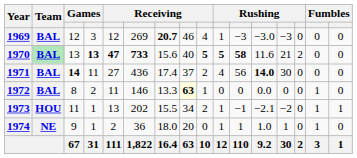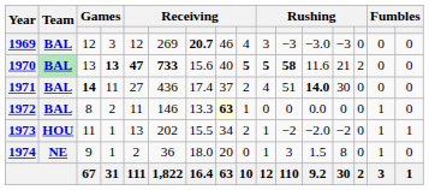 <table class="wikitable" style="text-align:center;">
 <tr>
 <th rowspan="2">Year</th>
 <th rowspan="2">Team</th>
 <th colspan="2">Games</th>
 <th colspan="5">Receiving</th>
 <th colspan="5">Rushing</th>
 <th colspan="2">Fumbles</th>
 </tr>
 <tr>
 <th></th>
 <th></th>
 <th></th>
 <th></th>
 <th></th>
 <th></th>
 <th></th>
 <th></th>
 <th></th>
 <th></th>
 <th></th>
 <th></th>
 <th></th>
 <th></th>
 </tr>
 <tr>
 <th><a href='#'>1969</a></th>
 <th><a href='#'>BAL</a></th>
 <td>12</td>
 <td>3</td>
 <td>12</td>
 <td>269</td>
 <td><strong>20.7</strong></td>
 <td>46</td>
 <td>4</td>
-<td>1</td>
+<td>3</td>
 <td>−3</td>
 <td>−3.0</td>
 <td>−3</td>
 <td>0</td>
 <td>0</td>
 <td>0</td>
 </tr>
 <tr>
 <th><a href='#'>1970</a></th>
 <th style="background:#afe6ba;"><a href='#'>BAL</a></th>
 <td>13</td>
 <td><strong>13</strong></td>
 <td><strong>47</strong></td>
 <td><strong>733</strong></td>
 <td>15.6</td>
 <td>40</td>
 <td><strong>5</strong></td>
 <td><strong>5</strong></td>
 <td><strong>58</strong></td>
 <td>11.6</td>
 <td>21</td>
 <td>2</td>
 <td>0</td>
 <td>0</td>
 </tr>
 <tr>
 <th><a href='#'>1971</a></th>
 <th><a href='#'>BAL</a></th>
 <td><strong>14</strong></td>
 <td>11</td>
 <td>27</td>
 <td>436</td>
 <td>17.4</td>
 <td>37</td>
 <td>2</td>
 <td>4</td>
-<td>56</td>
+<td>51</td>
 <td><strong>14.0</strong></td>
 <td>30</td>
 <td>0</td>
 <td>0</td>
 <td>0</td>
 </tr>
 <tr>
 <th><a href='#'>1972</a></th>
 <th><a href='#'>BAL</a></th>
 <td>8</td>
 <td>2</td>
 <td>11</td>
 <td>146</td>
 <td>13.3</td>
 <td style="background: lightyellow;"><strong>63</strong></td>
 <td>1</td>
 <td>0</td>
 <td>0</td>
 <td>0.0</td>
 <td>0</td>
 <td>0</td>
 <td>1</td>
 <td>0</td>
 </tr>
 <tr>
 <th><a href='#'>1973</a></th>
 <th><a href='#'>HOU</a></th>
 <td>11</td>
 <td>1</td>
 <td>13</td>
 <td>202</td>
 <td>15.5</td>
 <td>34</td>
 <td>2</td>
 <td>1</td>
-<td>−1</td>
-<td>−2.1</td>
+<td>−2</td>
+<td>−2.0</td>
 <td>−2</td>
 <td>0</td>
 <td>1</td>
 <td>1</td>
 </tr>
 <tr>
 <th><a href='#'>1974</a></th>
 <th><a href='#'>NE</a></th>
 <td>9</td>
 <td>1</td>
 <td>2</td>
 <td>36</td>
 <td>18.0</td>
 <td>20</td>
 <td>0</td>
 <td>1</td>
-<td>1</td>
-<td>1.0</td>
-<td>1</td>
+<td>3</td>
+<td>1.5</td>
+<td>8</td>
 <td>0</td>
 <td>1</td>
 <td>0</td>
 </tr>
 <tr>
 <th colspan="2"></th>
 <th>67</th>
 <th>31</th>
 <th>111</th>
 <th>1,822</th>
 <th>16.4</th>
 <th>63</th>
 <th>10</th>
 <th>12</th>
 <th>110</th>
 <th>9.2</th>
 <th>30</th>
 <th>2</th>
 <th>3</th>
 <th>1</th>
 </tr>
 </table>
